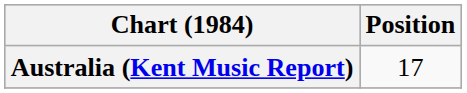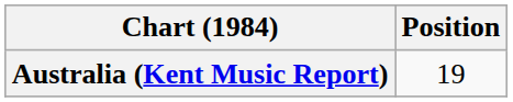 <table class="wikitable plainrowheaders">
 <tr>
 <th>Chart (1984)</th>
 <th>Position</th>
 </tr>
 <tr>
 <th scope="row">Australia (<a href='#'>Kent Music Report</a>)</th>
-<td align="center">17</td>
+<td align="center">19</td>
 </tr>
 </table>
